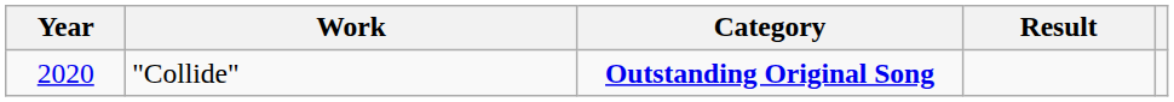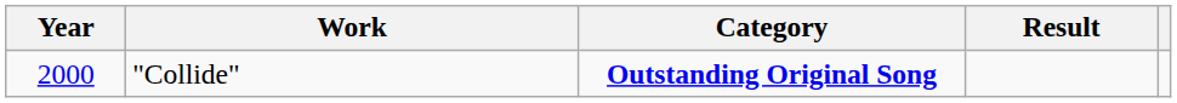 <table class="wikitable plainrowheaders">
 <tr>
 <th scope="col", style="width:60px;">Year</th>
 <th scope="col", style="width:246px;">Work</th>
 <th scope="col", style="width:210px;">Category</th>
 <th scope="col", style="width:100px;">Result</th>
 <th scope="col"></th>
 </tr>
 <tr>
-<td style="text-align:center;"><a href='#'>2020</a></td>
+<td style="text-align:center;"><a href='#'>2000</a></td>
 <td>"Collide"</td>
 <td style="text-align:center;"><strong><a href='#'>Outstanding Original Song</a></strong></td>
 <td></td>
 <td style="text-align:center;"></td>
 </tr>
 </table>
